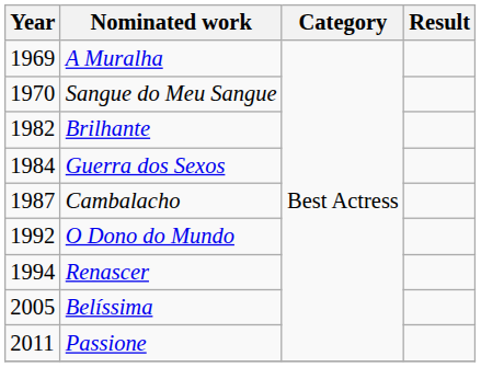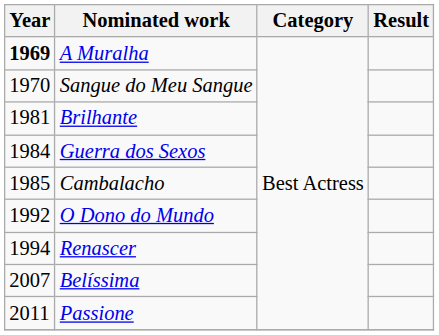 <table class="wikitable sortable">
 <tr>
 <th>Year</th>
 <th>Nominated work</th>
 <th>Category</th>
 <th>Result</th>
 </tr>
 <tr>
-<td>1969</td>
+<td><strong>1969</strong></td>
 <td><em><a href='#'>A Muralha</a></em></td>
 <td rowspan="9">Best Actress</td>
 <td></td>
 </tr>
 <tr>
 <td>1970</td>
 <td><em>Sangue do Meu Sangue</em></td>
 <td></td>
 </tr>
 <tr>
-<td>1982</td>
+<td>1981</td>
 <td><em><a href='#'>Brilhante</a></em></td>
 <td></td>
 </tr>
 <tr>
 <td>1984</td>
 <td><em><a href='#'>Guerra dos Sexos</a></em></td>
 <td></td>
 </tr>
 <tr>
-<td>1987</td>
+<td>1985</td>
 <td><em>Cambalacho</em></td>
 <td></td>
 </tr>
 <tr>
 <td>1992</td>
 <td><em><a href='#'>O Dono do Mundo</a></em></td>
 <td></td>
 </tr>
 <tr>
 <td>1994</td>
 <td><em><a href='#'>Renascer</a></em></td>
 <td></td>
 </tr>
 <tr>
-<td>2005</td>
+<td>2007</td>
 <td><em><a href='#'>Belíssima</a></em></td>
 <td></td>
 </tr>
 <tr>
 <td>2011</td>
 <td><em><a href='#'>Passione</a></em></td>
 <td></td>
 </tr>
 <tr>
 </tr>
 </table>
